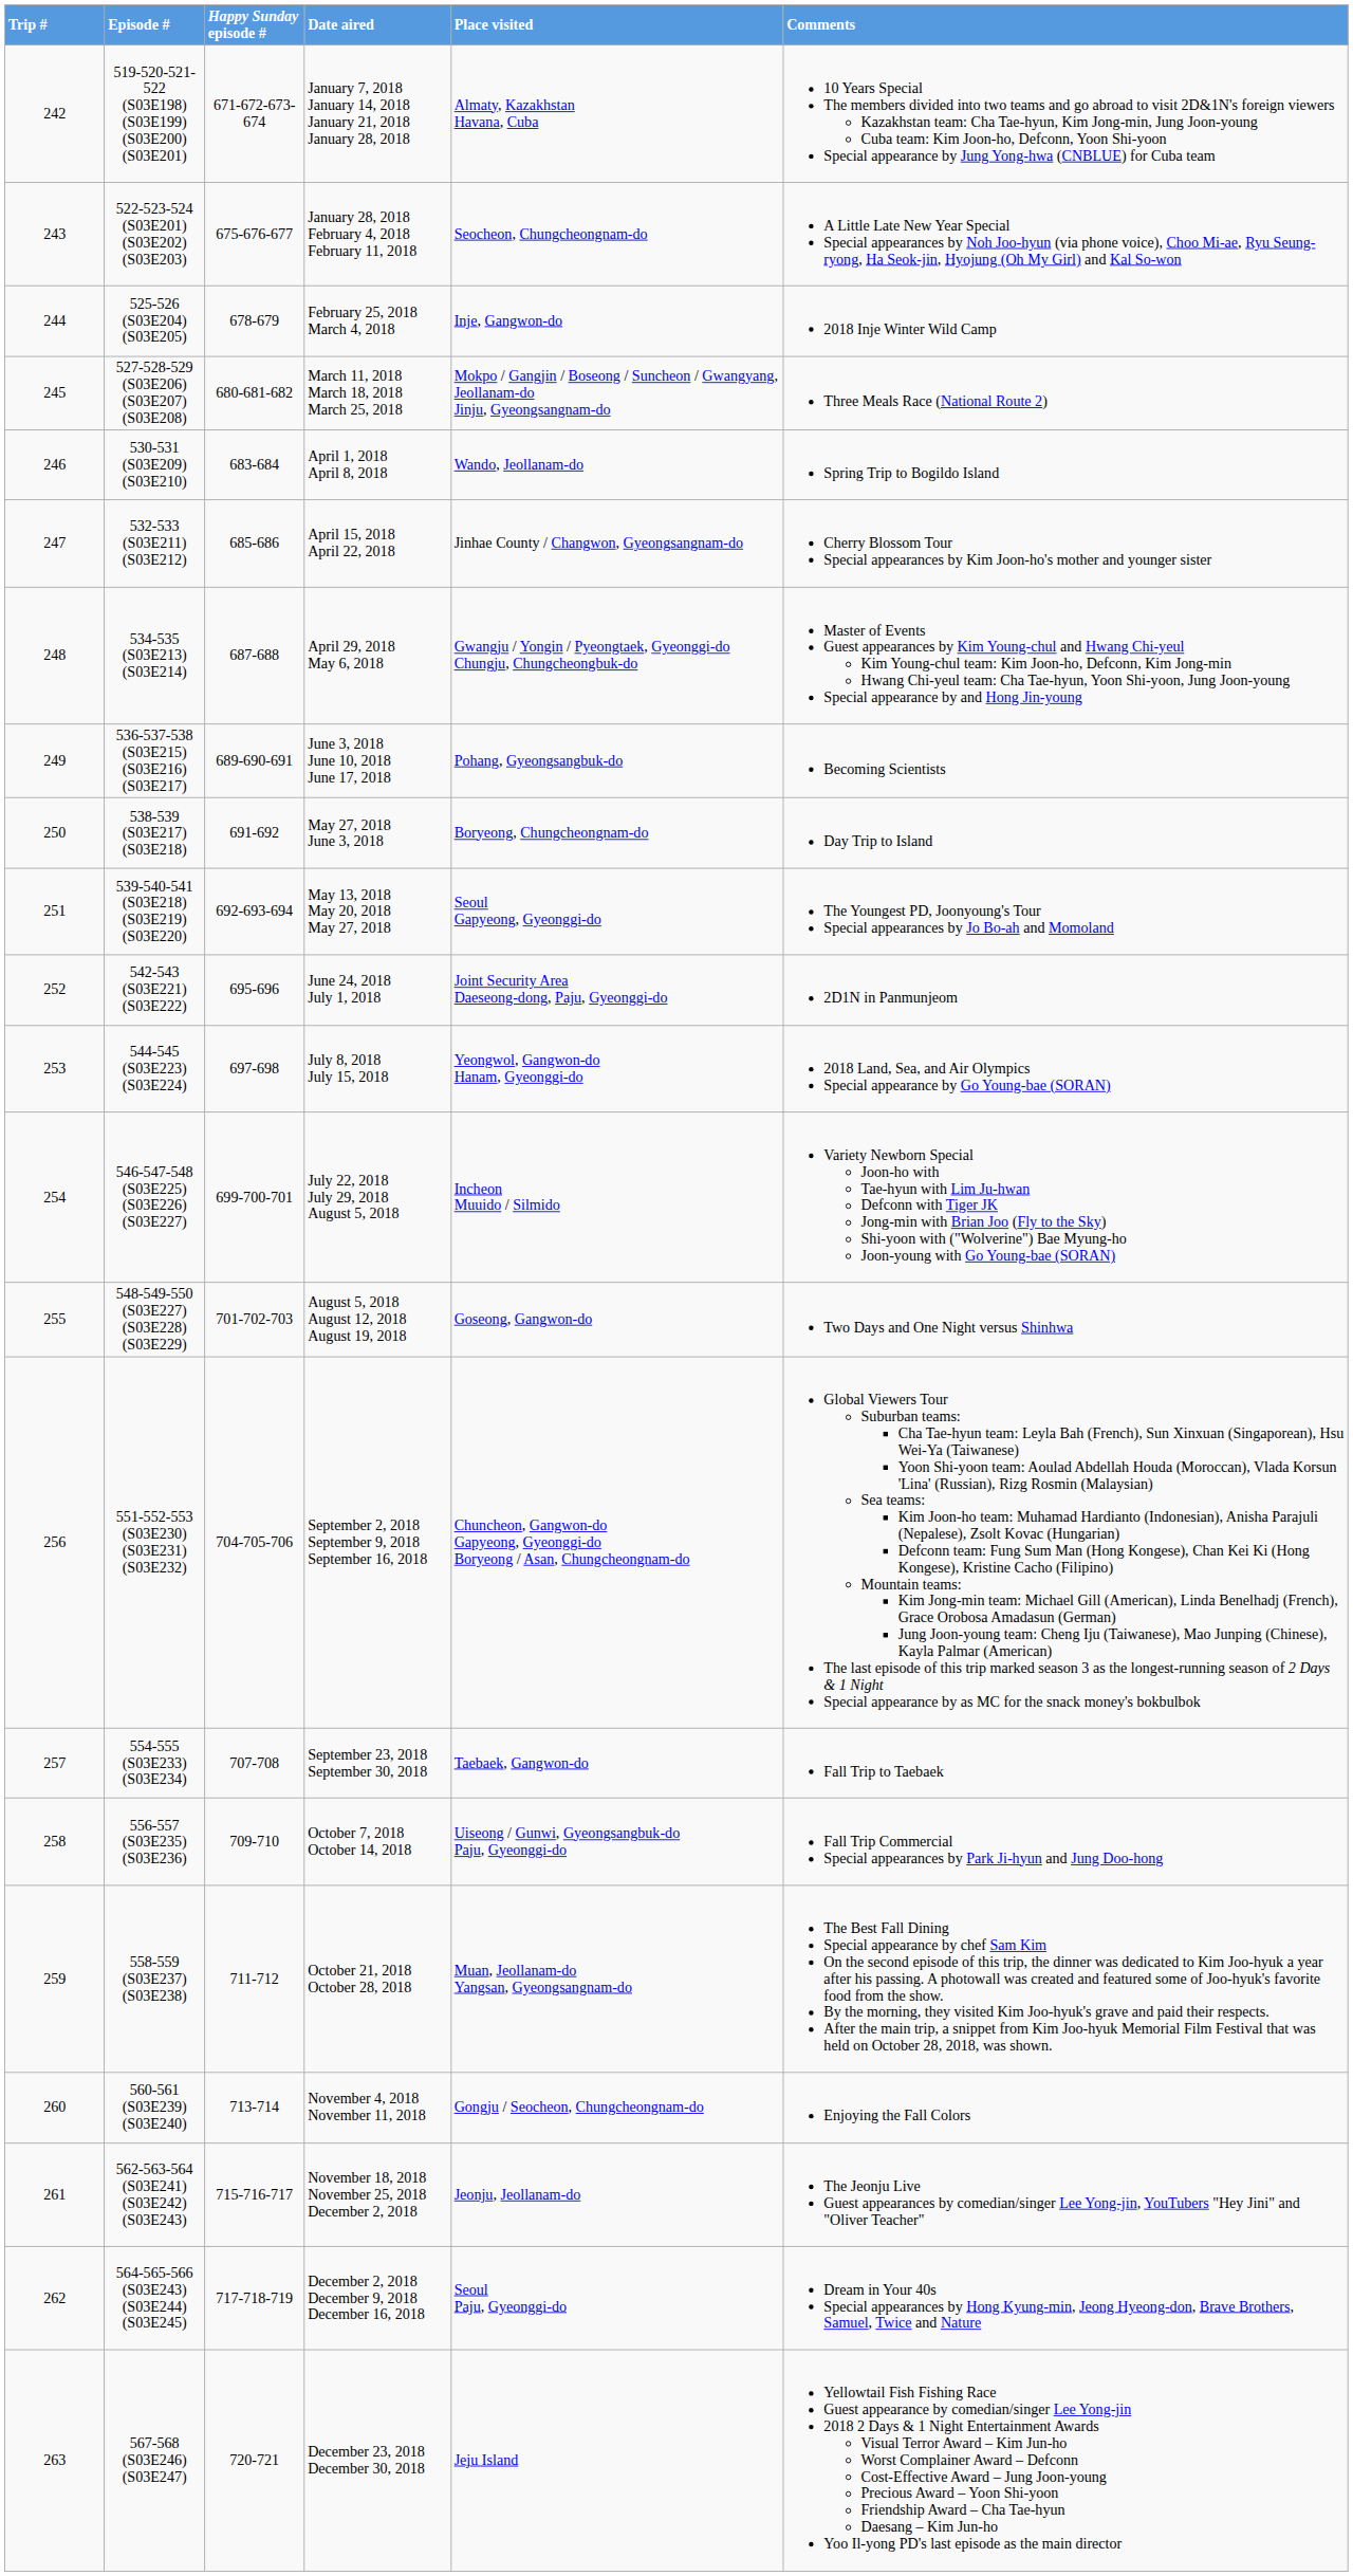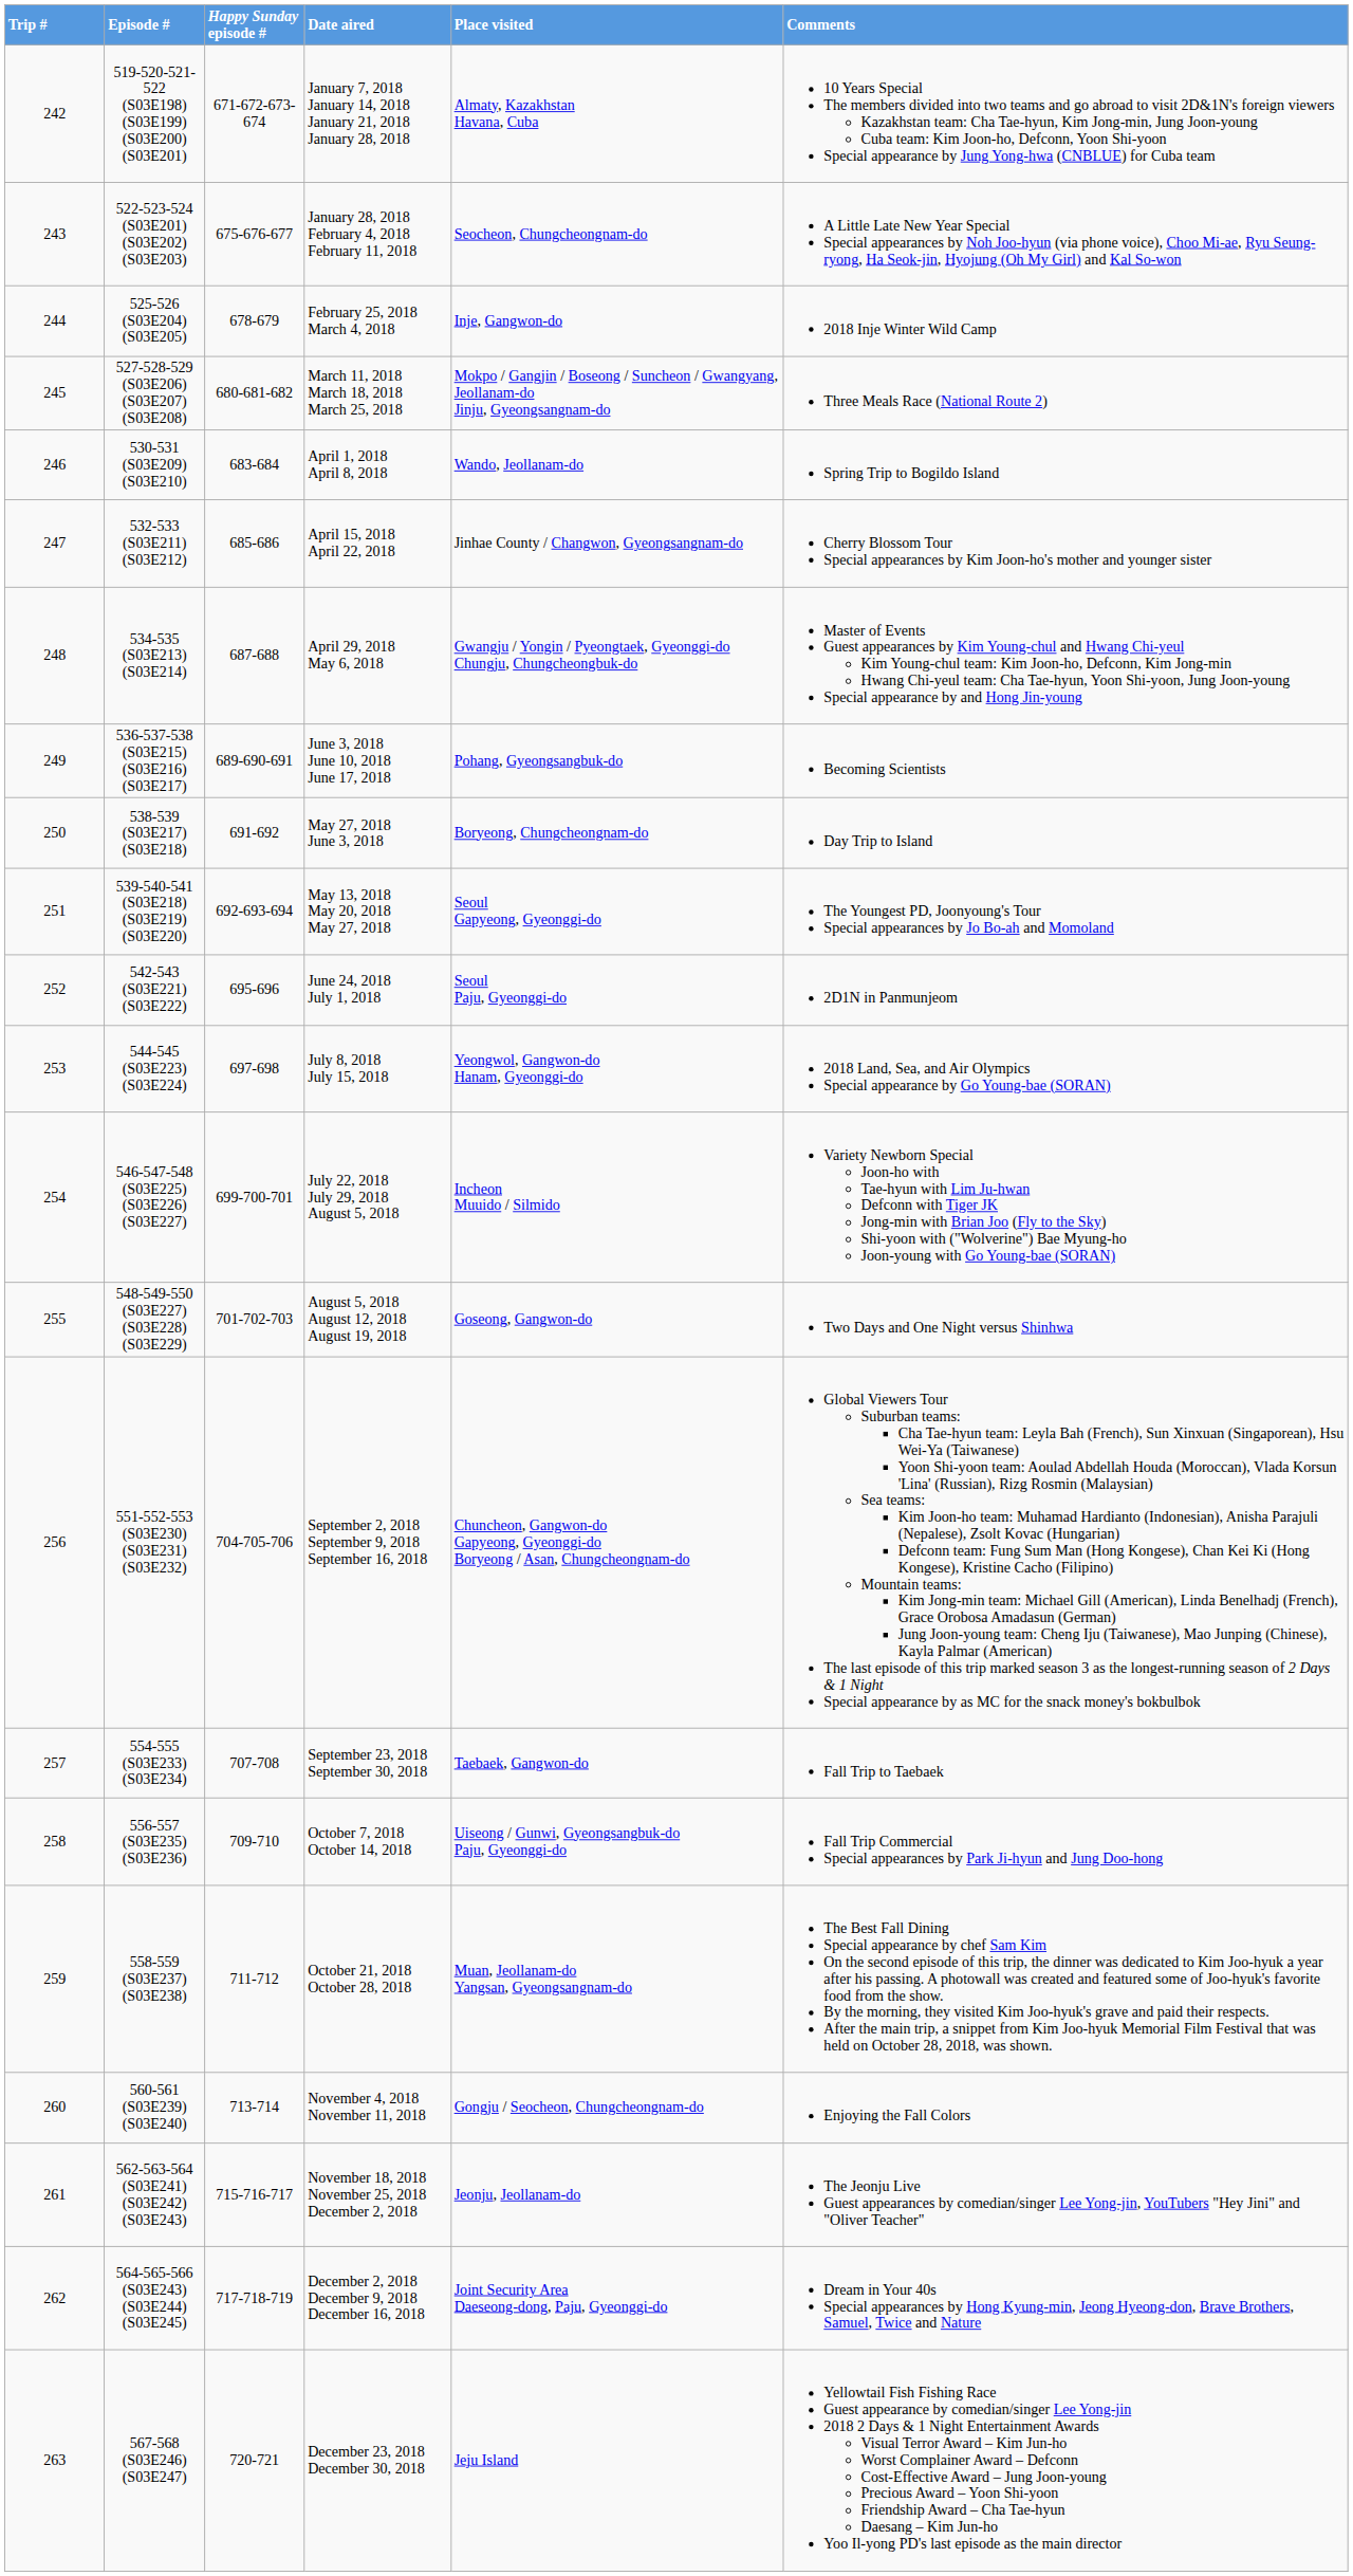 <table class="wikitable">
 <tr>
 <th style="text-align:left; background:#5599df; color:#fff; width:100px;">Trip #</th>
 <th style="text-align:left; background:#5599df; color:#fff; width:100px;">Episode #</th>
 <th style="text-align:left; background:#5599df; color:#fff; width:100px;"><em>Happy Sunday</em> episode #</th>
 <th style="text-align:left; background:#5599df; color:#fff; width:150px;">Date aired</th>
 <th style="text-align:left; background:#5599df; color:#fff; width:350px;">Place visited</th>
 <th style="text-align:left; background:#5599df; color:#fff; width:600px;">Comments</th>
 </tr>
 <tr>
 <td align="center">242</td>
 <td align="center">519-520-521-522<br>(S03E198)<br>(S03E199)<br>(S03E200)<br>(S03E201)</td>
 <td align="center">671-672-673-674</td>
 <td align="left">January 7, 2018<br>January 14, 2018<br>January 21, 2018<br>January 28, 2018</td>
 <td align="left"><a href='#'>Almaty</a>, <a href='#'>Kazakhstan</a><br><a href='#'>Havana</a>, <a href='#'>Cuba</a></td>
 <td align="left"><br><ul><li>10 Years Special</li><li>The members divided into two teams and go abroad to visit 2D&1N's foreign viewers<ul><li>Kazakhstan team: Cha Tae-hyun, Kim Jong-min, Jung Joon-young</li><li>Cuba team: Kim Joon-ho, Defconn, Yoon Shi-yoon</li></ul></li><li>Special appearance by <a href='#'>Jung Yong-hwa</a> (<a href='#'>CNBLUE</a>) for Cuba team</li></ul></td>
 </tr>
 <tr>
 <td align="center">243</td>
 <td align="center">522-523-524<br>(S03E201)<br>(S03E202)<br>(S03E203)</td>
 <td align="center">675-676-677</td>
 <td align="left">January 28, 2018<br>February 4, 2018<br>February 11, 2018</td>
 <td align="left"><a href='#'>Seocheon</a>, <a href='#'>Chungcheongnam-do</a></td>
 <td align="left"><br><ul><li>A Little Late New Year Special</li><li>Special appearances by <a href='#'>Noh Joo-hyun</a> (via phone voice), <a href='#'>Choo Mi-ae</a>, <a href='#'>Ryu Seung-ryong</a>, <a href='#'>Ha Seok-jin</a>, <a href='#'>Hyojung (Oh My Girl)</a> and <a href='#'>Kal So-won</a></li></ul></td>
 </tr>
 <tr>
 <td align="center">244</td>
 <td align="center">525-526<br>(S03E204)<br>(S03E205)</td>
 <td align="center">678-679</td>
 <td align="left">February 25, 2018<br>March 4, 2018</td>
 <td align="left"><a href='#'>Inje</a>, <a href='#'>Gangwon-do</a></td>
 <td align="left"><br><ul><li>2018 Inje Winter Wild Camp</li></ul></td>
 </tr>
 <tr>
 <td align="center">245</td>
 <td align="center">527-528-529<br>(S03E206)<br>(S03E207)<br>(S03E208)</td>
 <td align="center">680-681-682</td>
 <td align="left">March 11, 2018<br>March 18, 2018<br>March 25, 2018</td>
 <td align="left"><a href='#'>Mokpo</a> / <a href='#'>Gangjin</a> / <a href='#'>Boseong</a> / <a href='#'>Suncheon</a> / <a href='#'>Gwangyang</a>, <a href='#'>Jeollanam-do</a><br><a href='#'>Jinju</a>, <a href='#'>Gyeongsangnam-do</a></td>
 <td align="left"><br><ul><li>Three Meals Race (<a href='#'>National Route 2</a>)</li></ul></td>
 </tr>
 <tr>
 <td align="center">246</td>
 <td align="center">530-531<br>(S03E209)<br>(S03E210)</td>
 <td align="center">683-684</td>
 <td align="left">April 1, 2018<br>April 8, 2018</td>
 <td align="left"><a href='#'>Wando</a>, <a href='#'>Jeollanam-do</a></td>
 <td align="left"><br><ul><li>Spring Trip to Bogildo Island</li></ul></td>
 </tr>
 <tr>
 <td align="center">247</td>
 <td align="center">532-533<br>(S03E211)<br>(S03E212)</td>
 <td align="center">685-686</td>
 <td align="left">April 15, 2018<br>April 22, 2018</td>
 <td align="left">Jinhae County / <a href='#'>Changwon</a>, <a href='#'>Gyeongsangnam-do</a></td>
 <td align="left"><br><ul><li>Cherry Blossom Tour</li><li>Special appearances by Kim Joon-ho's mother and younger sister</li></ul></td>
 </tr>
 <tr>
 <td align="center">248</td>
 <td align="center">534-535<br>(S03E213)<br>(S03E214)</td>
 <td align="center">687-688</td>
 <td align="left">April 29, 2018<br>May 6, 2018</td>
 <td align="left"><a href='#'>Gwangju</a> / <a href='#'>Yongin</a> / <a href='#'>Pyeongtaek</a>, <a href='#'>Gyeonggi-do</a><br><a href='#'>Chungju</a>, <a href='#'>Chungcheongbuk-do</a></td>
 <td align="left"><br><ul><li>Master of Events</li><li>Guest appearances by <a href='#'>Kim Young-chul</a> and <a href='#'>Hwang Chi-yeul</a><ul><li>Kim Young-chul team: Kim Joon-ho, Defconn, Kim Jong-min</li><li>Hwang Chi-yeul team: Cha Tae-hyun, Yoon Shi-yoon, Jung Joon-young</li></ul></li><li>Special appearance by  and <a href='#'>Hong Jin-young</a></li></ul></td>
 </tr>
 <tr>
 <td align="center">249</td>
 <td align="center">536-537-538<br>(S03E215)<br>(S03E216)<br>(S03E217)</td>
 <td align="center">689-690-691</td>
 <td align="left">June 3, 2018<br>June 10, 2018<br>June 17, 2018</td>
 <td align="left"><a href='#'>Pohang</a>, <a href='#'>Gyeongsangbuk-do</a></td>
 <td align="left"><br><ul><li>Becoming Scientists</li></ul></td>
 </tr>
 <tr>
 <td align="center">250</td>
 <td align="center">538-539<br>(S03E217)<br>(S03E218)</td>
 <td align="center">691-692</td>
 <td align="left">May 27, 2018<br>June 3, 2018</td>
 <td align="left"><a href='#'>Boryeong</a>, <a href='#'>Chungcheongnam-do</a></td>
 <td align="left"><br><ul><li>Day Trip to Island</li></ul></td>
 </tr>
 <tr>
 <td align="center">251</td>
 <td align="center">539-540-541<br>(S03E218)<br>(S03E219)<br>(S03E220)</td>
 <td align="center">692-693-694</td>
 <td align="left">May 13, 2018<br>May 20, 2018<br>May 27, 2018</td>
 <td align="left"><a href='#'>Seoul</a><br><a href='#'>Gapyeong</a>, <a href='#'>Gyeonggi-do</a></td>
 <td align="left"><br><ul><li>The Youngest PD, Joonyoung's Tour</li><li>Special appearances by <a href='#'>Jo Bo-ah</a> and <a href='#'>Momoland</a></li></ul></td>
 </tr>
 <tr>
 <td align="center">252</td>
 <td align="center">542-543<br>(S03E221)<br>(S03E222)</td>
 <td align="center">695-696</td>
 <td align="left">June 24, 2018<br>July 1, 2018</td>
-<td align="left"><a href='#'>Joint Security Area</a><br><a href='#'>Daeseong-dong</a>, <a href='#'>Paju</a>, <a href='#'>Gyeonggi-do</a></td>
+<td align="left"><a href='#'>Seoul</a><br><a href='#'>Paju</a>, <a href='#'>Gyeonggi-do</a></td>
 <td align="left"><br><ul><li>2D1N in Panmunjeom</li></ul></td>
 </tr>
 <tr>
 <td align="center">253</td>
 <td align="center">544-545<br>(S03E223)<br>(S03E224)</td>
 <td align="center">697-698</td>
 <td align="left">July 8, 2018<br>July 15, 2018</td>
 <td align="left"><a href='#'>Yeongwol</a>, <a href='#'>Gangwon-do</a><br><a href='#'>Hanam</a>, <a href='#'>Gyeonggi-do</a></td>
 <td align="left"><br><ul><li>2018 Land, Sea, and Air Olympics</li><li>Special appearance by <a href='#'>Go Young-bae (SORAN)</a></li></ul></td>
 </tr>
 <tr>
 <td align="center">254</td>
 <td align="center">546-547-548<br>(S03E225)<br>(S03E226)<br>(S03E227)</td>
 <td align="center">699-700-701</td>
 <td align="left">July 22, 2018<br>July 29, 2018<br>August 5, 2018</td>
 <td align="left"><a href='#'>Incheon</a><br><a href='#'>Muuido</a> / <a href='#'>Silmido</a></td>
 <td align="left"><br><ul><li>Variety Newborn Special<ul><li>Joon-ho with </li><li>Tae-hyun with <a href='#'>Lim Ju-hwan</a></li><li>Defconn with <a href='#'>Tiger JK</a></li><li>Jong-min with <a href='#'>Brian Joo</a> (<a href='#'>Fly to the Sky</a>)</li><li>Shi-yoon with ("Wolverine") Bae Myung-ho</li><li>Joon-young with <a href='#'>Go Young-bae (SORAN)</a></li></ul></li></ul></td>
 </tr>
 <tr>
 <td align="center">255</td>
 <td align="center">548-549-550<br>(S03E227)<br>(S03E228)<br>(S03E229)</td>
 <td align="center">701-702-703</td>
 <td align="left">August 5, 2018<br>August 12, 2018<br>August 19, 2018</td>
 <td align="left"><a href='#'>Goseong</a>, <a href='#'>Gangwon-do</a></td>
 <td align="left"><br><ul><li>Two Days and One Night versus <a href='#'>Shinhwa</a></li></ul></td>
 </tr>
 <tr>
 <td align="center">256</td>
 <td align="center">551-552-553<br>(S03E230)<br>(S03E231)<br>(S03E232)</td>
 <td align="center">704-705-706</td>
 <td align="left">September 2, 2018<br>September 9, 2018<br>September 16, 2018</td>
 <td align="left"><a href='#'>Chuncheon</a>, <a href='#'>Gangwon-do</a><br><a href='#'>Gapyeong</a>, <a href='#'>Gyeonggi-do</a><br><a href='#'>Boryeong</a> / <a href='#'>Asan</a>, <a href='#'>Chungcheongnam-do</a></td>
 <td align="left"><br><ul><li>Global Viewers Tour<ul><li>Suburban teams:<ul><li>Cha Tae-hyun team: Leyla Bah (French), Sun Xinxuan (Singaporean), Hsu Wei-Ya (Taiwanese)</li><li>Yoon Shi-yoon team: Aoulad Abdellah Houda (Moroccan), Vlada Korsun 'Lina' (Russian), Rizg Rosmin (Malaysian)</li></ul></li><li>Sea teams:<ul><li>Kim Joon-ho team: Muhamad Hardianto (Indonesian), Anisha Parajuli (Nepalese), Zsolt Kovac (Hungarian)</li><li>Defconn team: Fung Sum Man (Hong Kongese), Chan Kei Ki (Hong Kongese), Kristine Cacho (Filipino)</li></ul></li><li>Mountain teams:<ul><li>Kim Jong-min team: Michael Gill (American), Linda Benelhadj (French), Grace Orobosa Amadasun (German)</li><li>Jung Joon-young team: Cheng Iju (Taiwanese), Mao Junping (Chinese), Kayla Palmar (American)</li></ul></li></ul></li><li>The last episode of this trip marked season 3 as the longest-running season of <em>2 Days & 1 Night</em></li><li>Special appearance by  as MC for the snack money's bokbulbok</li></ul></td>
 </tr>
 <tr>
 <td align="center">257</td>
 <td align="center">554-555<br>(S03E233)<br>(S03E234)</td>
 <td align="center">707-708</td>
 <td align="left">September 23, 2018<br>September 30, 2018</td>
 <td align="left"><a href='#'>Taebaek</a>, <a href='#'>Gangwon-do</a></td>
 <td align="left"><br><ul><li>Fall Trip to Taebaek</li></ul></td>
 </tr>
 <tr>
 <td align="center">258</td>
 <td align="center">556-557<br>(S03E235)<br>(S03E236)</td>
 <td align="center">709-710</td>
 <td align="left">October 7, 2018<br>October 14, 2018</td>
 <td align="left"><a href='#'>Uiseong</a> / <a href='#'>Gunwi</a>, <a href='#'>Gyeongsangbuk-do</a><br><a href='#'>Paju</a>, <a href='#'>Gyeonggi-do</a></td>
 <td align="left"><br><ul><li>Fall Trip Commercial</li><li>Special appearances by <a href='#'>Park Ji-hyun</a> and <a href='#'>Jung Doo-hong</a></li></ul></td>
 </tr>
 <tr>
 <td align="center">259</td>
 <td align="center">558-559<br>(S03E237)<br>(S03E238)</td>
 <td align="center">711-712</td>
 <td align="left">October 21, 2018<br>October 28, 2018</td>
 <td align="left"><a href='#'>Muan</a>, <a href='#'>Jeollanam-do</a><br><a href='#'>Yangsan</a>, <a href='#'>Gyeongsangnam-do</a></td>
 <td align="left"><br><ul><li>The Best Fall Dining</li><li>Special appearance by chef <a href='#'>Sam Kim</a></li><li>On the second episode of this trip, the dinner was dedicated to Kim Joo-hyuk a year after his passing. A photowall was created and featured some of Joo-hyuk's favorite food from the show.</li><li>By the morning, they visited Kim Joo-hyuk's grave and paid their respects.</li><li>After the main trip, a snippet from Kim Joo-hyuk Memorial Film Festival that was held on October 28, 2018, was shown.</li></ul></td>
 </tr>
 <tr>
 <td align="center">260</td>
 <td align="center">560-561<br>(S03E239)<br>(S03E240)</td>
 <td align="center">713-714</td>
 <td align="left">November 4, 2018<br>November 11, 2018</td>
 <td align="left"><a href='#'>Gongju</a> / <a href='#'>Seocheon</a>, <a href='#'>Chungcheongnam-do</a></td>
 <td align="left"><br><ul><li>Enjoying the Fall Colors</li></ul></td>
 </tr>
 <tr>
 <td align="center">261</td>
 <td align="center">562-563-564<br>(S03E241)<br>(S03E242)<br>(S03E243)</td>
 <td align="center">715-716-717</td>
 <td align="left">November 18, 2018<br>November 25, 2018<br>December 2, 2018</td>
 <td align="left"><a href='#'>Jeonju</a>, <a href='#'>Jeollanam-do</a></td>
 <td align="left"><br><ul><li>The Jeonju Live</li><li>Guest appearances by comedian/singer <a href='#'>Lee Yong-jin</a>, <a href='#'>YouTubers</a> "Hey Jini" and "Oliver Teacher"</li></ul></td>
 </tr>
 <tr>
 <td align="center">262</td>
 <td align="center">564-565-566<br>(S03E243)<br>(S03E244)<br>(S03E245)</td>
 <td align="center">717-718-719</td>
 <td align="left">December 2, 2018<br>December 9, 2018<br>December 16, 2018</td>
-<td align="left"><a href='#'>Seoul</a><br><a href='#'>Paju</a>, <a href='#'>Gyeonggi-do</a></td>
+<td align="left"><a href='#'>Joint Security Area</a><br><a href='#'>Daeseong-dong</a>, <a href='#'>Paju</a>, <a href='#'>Gyeonggi-do</a></td>
 <td align="left"><br><ul><li>Dream in Your 40s</li><li>Special appearances by <a href='#'>Hong Kyung-min</a>, <a href='#'>Jeong Hyeong-don</a>, <a href='#'>Brave Brothers</a>, <a href='#'>Samuel</a>, <a href='#'>Twice</a> and <a href='#'>Nature</a></li></ul></td>
 </tr>
 <tr>
 <td align="center">263</td>
 <td align="center">567-568<br>(S03E246)<br>(S03E247)</td>
 <td align="center">720-721</td>
 <td align="left">December 23, 2018<br>December 30, 2018</td>
 <td align="left"><a href='#'>Jeju Island</a></td>
 <td align="left"><br><ul><li>Yellowtail Fish Fishing Race</li><li>Guest appearance by comedian/singer <a href='#'>Lee Yong-jin</a></li><li>2018 2 Days & 1 Night Entertainment Awards<ul><li>Visual Terror Award – Kim Jun-ho</li><li>Worst Complainer Award – Defconn</li><li>Cost-Effective Award – Jung Joon-young</li><li>Precious Award – Yoon Shi-yoon</li><li>Friendship Award – Cha Tae-hyun</li><li>Daesang – Kim Jun-ho</li></ul></li><li>Yoo Il-yong PD's last episode as the main director</li></ul></td>
 </tr>
 </table>
